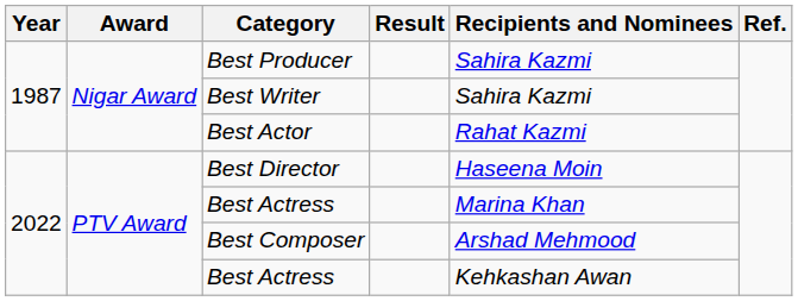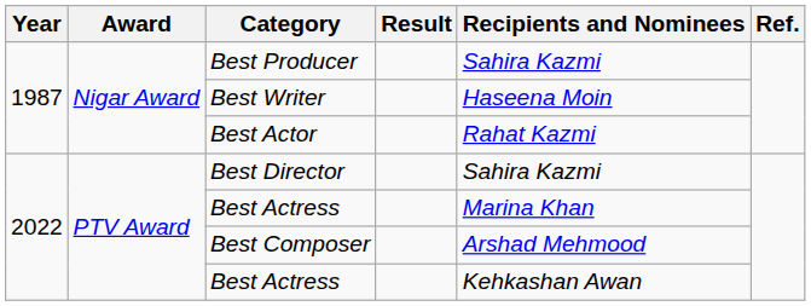 <table class="wikitable">
 <tr>
 <th>Year</th>
 <th>Award</th>
 <th>Category</th>
 <th>Result</th>
 <th>Recipients and Nominees</th>
 <th>Ref.</th>
 </tr>
 <tr>
 <td rowspan="3">1987</td>
 <td rowspan="3"><em><a href='#'>Nigar Award</a></em></td>
 <td><em>Best Producer</em></td>
 <td></td>
 <td><em><a href='#'>Sahira Kazmi</a></em></td>
 <td rowspan="3"></td>
 </tr>
 <tr>
 <td><em>Best Writer</em></td>
 <td></td>
-<td><em>Sahira Kazmi</em></td>
+<td><em><a href='#'>Haseena Moin</a></em></td>
 </tr>
 <tr>
 <td><em>Best Actor</em></td>
 <td></td>
 <td><em><a href='#'>Rahat Kazmi</a></em></td>
 </tr>
 <tr>
 <td rowspan="4">2022</td>
 <td rowspan="4"><em><a href='#'>PTV Award</a></em></td>
 <td><em>Best Director</em></td>
 <td></td>
-<td><em><a href='#'>Haseena Moin</a></em></td>
+<td><em>Sahira Kazmi</em></td>
 <td rowspan="4"></td>
 </tr>
 <tr>
 <td><em>Best Actress</em></td>
 <td></td>
 <td><em><a href='#'>Marina Khan</a></em></td>
 </tr>
 <tr>
 <td><em>Best Composer</em></td>
 <td></td>
 <td><em><a href='#'>Arshad Mehmood</a></em></td>
 </tr>
 <tr>
 <td><em>Best Actress</em></td>
 <td></td>
 <td><em>Kehkashan Awan</em></td>
 </tr>
 </table>
